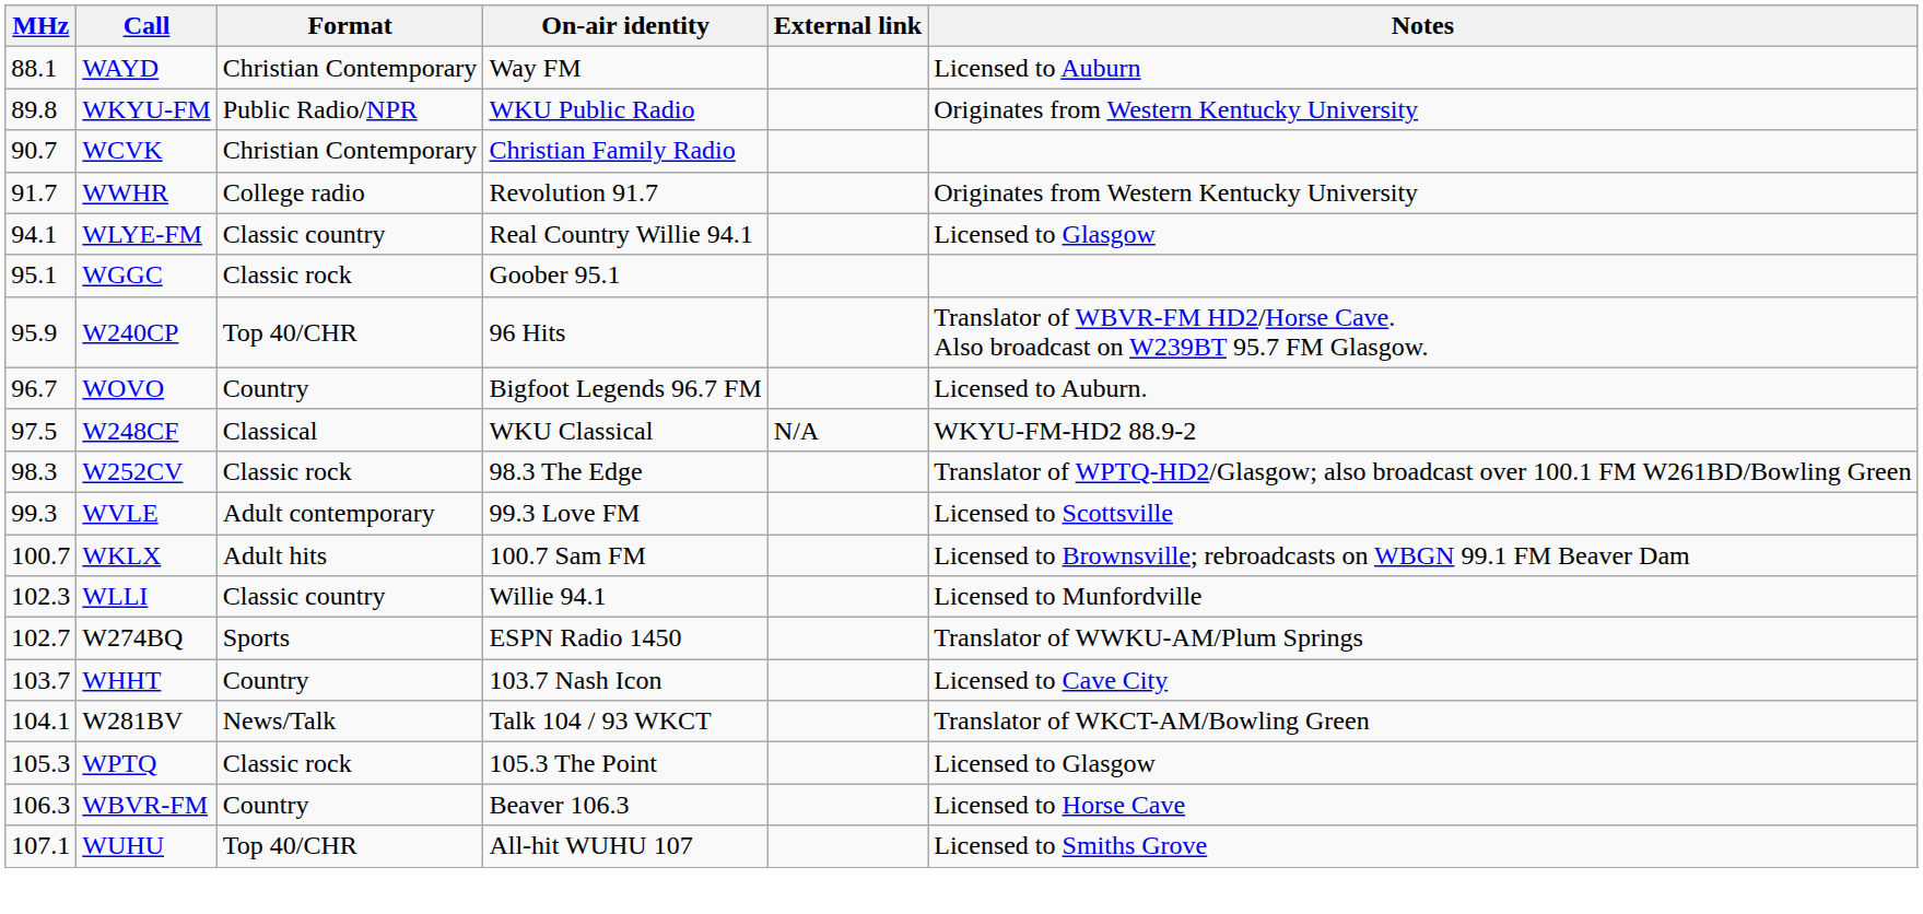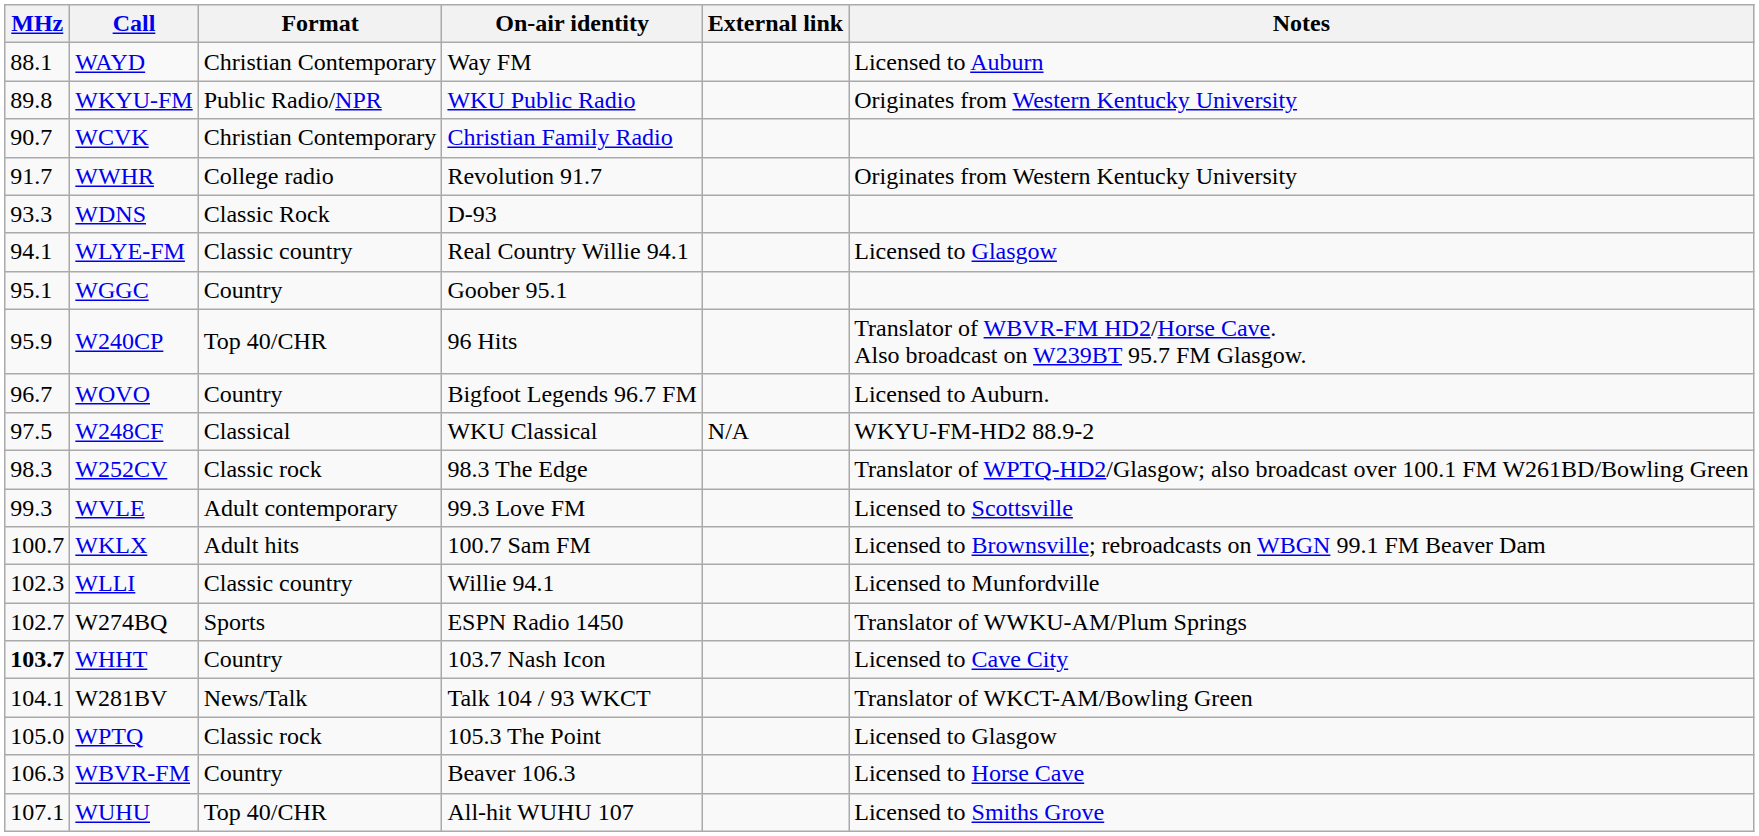 <table class="wikitable sortable">
 <tr>
 <th><a href='#'>MHz</a></th>
 <th><a href='#'>Call</a></th>
 <th>Format</th>
 <th>On-air identity</th>
 <th>External link</th>
 <th class="unsortable">Notes</th>
 </tr>
 <tr>
 <td>88.1</td>
 <td><a href='#'>WAYD</a></td>
 <td>Christian Contemporary</td>
 <td>Way FM</td>
 <td></td>
 <td>Licensed to <a href='#'>Auburn</a></td>
 </tr>
 <tr>
 <td>89.8</td>
 <td><a href='#'>WKYU-FM</a></td>
 <td>Public Radio/<a href='#'>NPR</a></td>
 <td><a href='#'>WKU Public Radio</a></td>
 <td></td>
 <td>Originates from <a href='#'>Western Kentucky University</a></td>
 </tr>
 <tr>
 <td>90.7</td>
 <td><a href='#'>WCVK</a></td>
 <td>Christian Contemporary</td>
 <td><a href='#'>Christian Family Radio</a></td>
 <td></td>
 </tr>
 <tr>
 <td>91.7</td>
 <td><a href='#'>WWHR</a></td>
 <td>College radio</td>
 <td>Revolution 91.7</td>
 <td></td>
 <td>Originates from Western Kentucky University</td>
 </tr>
 <tr>
+<td>93.3</td>
+<td><a href='#'>WDNS</a></td>
+<td>Classic Rock</td>
+<td>D-93</td>
+<td></td>
+<td></td>
+</tr>
+<tr>
 <td>94.1</td>
 <td><a href='#'>WLYE-FM</a></td>
 <td>Classic country</td>
 <td>Real Country Willie 94.1</td>
 <td></td>
 <td>Licensed to <a href='#'>Glasgow</a></td>
 </tr>
 <tr>
 <td>95.1</td>
 <td><a href='#'>WGGC</a></td>
-<td>Classic rock</td>
+<td>Country</td>
 <td>Goober 95.1</td>
 <td></td>
 <td></td>
 </tr>
 <tr>
 <td>95.9</td>
 <td><a href='#'>W240CP</a></td>
 <td>Top 40/CHR</td>
 <td>96 Hits</td>
 <td></td>
 <td>Translator of <a href='#'>WBVR-FM HD2</a>/<a href='#'>Horse Cave</a>.<br>Also broadcast on <a href='#'>W239BT</a> 95.7 FM Glasgow.</td>
 </tr>
 <tr>
 <td>96.7</td>
 <td><a href='#'>WOVO</a></td>
 <td>Country</td>
 <td>Bigfoot Legends 96.7 FM</td>
 <td></td>
 <td>Licensed to Auburn.</td>
 </tr>
 <tr>
 <td>97.5</td>
 <td><a href='#'>W248CF</a></td>
 <td>Classical</td>
 <td>WKU Classical</td>
 <td>N/A</td>
 <td>WKYU-FM-HD2 88.9-2</td>
 </tr>
 <tr>
 <td>98.3</td>
 <td><a href='#'>W252CV</a></td>
 <td>Classic rock</td>
 <td>98.3 The Edge</td>
 <td></td>
 <td>Translator of <a href='#'>WPTQ-HD2</a>/Glasgow; also broadcast over 100.1 FM W261BD/Bowling Green</td>
 </tr>
 <tr>
 <td>99.3</td>
 <td><a href='#'>WVLE</a></td>
 <td>Adult contemporary</td>
 <td>99.3 Love FM</td>
 <td></td>
 <td>Licensed to <a href='#'>Scottsville</a></td>
 </tr>
 <tr>
 <td>100.7</td>
 <td><a href='#'>WKLX</a></td>
 <td>Adult hits</td>
 <td>100.7 Sam FM</td>
 <td></td>
 <td>Licensed to <a href='#'>Brownsville</a>; rebroadcasts on <a href='#'>WBGN</a> 99.1 FM Beaver Dam</td>
 </tr>
 <tr>
 <td>102.3</td>
 <td><a href='#'>WLLI</a></td>
 <td>Classic country</td>
 <td>Willie 94.1</td>
 <td></td>
 <td>Licensed to Munfordville</td>
 </tr>
 <tr>
 <td>102.7</td>
 <td>W274BQ</td>
 <td>Sports</td>
 <td>ESPN Radio 1450</td>
 <td></td>
 <td>Translator of WWKU-AM/Plum Springs</td>
 </tr>
 <tr>
-<td>103.7</td>
+<td><strong>103.7</strong></td>
 <td><a href='#'>WHHT</a></td>
 <td>Country</td>
 <td>103.7 Nash Icon</td>
 <td></td>
 <td>Licensed to <a href='#'>Cave City</a></td>
 </tr>
 <tr>
 <td>104.1</td>
 <td>W281BV</td>
 <td>News/Talk</td>
 <td>Talk 104 / 93 WKCT</td>
 <td></td>
 <td>Translator of WKCT-AM/Bowling Green</td>
 </tr>
 <tr>
-<td>105.3</td>
+<td>105.0</td>
 <td><a href='#'>WPTQ</a></td>
 <td>Classic rock</td>
 <td>105.3 The Point</td>
 <td></td>
 <td>Licensed to Glasgow</td>
 </tr>
 <tr>
 <td>106.3</td>
 <td><a href='#'>WBVR-FM</a></td>
 <td>Country</td>
 <td>Beaver 106.3</td>
 <td></td>
 <td>Licensed to <a href='#'>Horse Cave</a></td>
 </tr>
 <tr>
 <td>107.1</td>
 <td><a href='#'>WUHU</a></td>
 <td>Top 40/CHR</td>
 <td>All-hit WUHU 107</td>
 <td></td>
 <td>Licensed to <a href='#'>Smiths Grove</a></td>
 </tr>
 </table>
